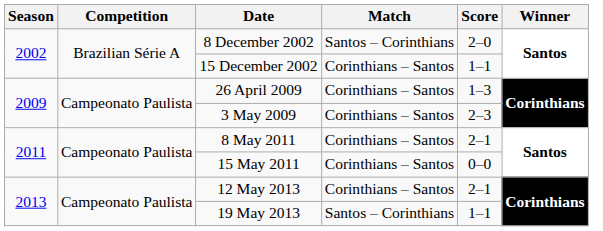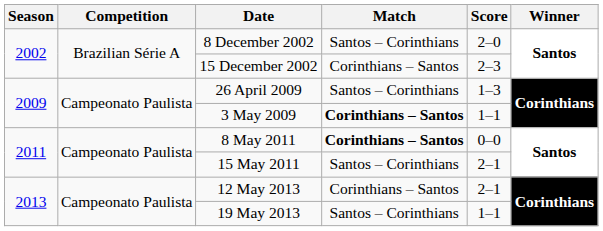 <table class="wikitable">
 <tr>
 <th>Season</th>
 <th>Competition</th>
 <th>Date</th>
 <th>Match</th>
 <th>Score</th>
 <th>Winner</th>
 </tr>
 <tr align="center">
 <td rowspan="2"><a href='#'>2002</a></td>
 <td rowspan="2">Brazilian Série A</td>
 <td>8 December 2002</td>
 <td>Santos – Corinthians</td>
 <td>2–0</td>
 <td rowspan="2" align="center" style="background:white"><strong>Santos</strong></td>
 </tr>
 <tr align="center">
 <td>15 December 2002</td>
 <td>Corinthians – Santos</td>
-<td>1–1</td>
+<td>2–3</td>
 </tr>
 <tr align="center">
 <td rowspan="2"><a href='#'>2009</a></td>
 <td rowspan="2">Campeonato Paulista</td>
 <td>26 April 2009</td>
-<td>Corinthians – Santos</td>
+<td>Santos – Corinthians</td>
 <td>1–3</td>
 <td rowspan="2" align="center" style="color:white; background:black"><strong>Corinthians</strong></td>
 </tr>
 <tr align="center">
 <td>3 May 2009</td>
-<td>Corinthians – Santos</td>
-<td>2–3</td>
+<td><strong>Corinthians – Santos</strong></td>
+<td>1–1</td>
 </tr>
 <tr align="center">
 <td rowspan="2"><a href='#'>2011</a></td>
 <td rowspan="2">Campeonato Paulista</td>
 <td>8 May 2011</td>
-<td>Corinthians – Santos</td>
-<td>2–1</td>
+<td><strong>Corinthians – Santos</strong></td>
+<td>0–0</td>
 <td rowspan="2" align="center" style="background:white"><strong>Santos</strong></td>
 </tr>
 <tr align="center">
 <td>15 May 2011</td>
-<td>Corinthians – Santos</td>
-<td>0–0</td>
+<td>Santos – Corinthians</td>
+<td>2–1</td>
 </tr>
 <tr align="center">
 <td rowspan="2"><a href='#'>2013</a></td>
 <td rowspan="2">Campeonato Paulista</td>
 <td>12 May 2013</td>
 <td>Corinthians – Santos</td>
 <td>2–1</td>
 <td rowspan="2" align="center" style="color:white; background:black"><strong>Corinthians</strong></td>
 </tr>
 <tr align="center">
 <td>19 May 2013</td>
 <td>Santos – Corinthians</td>
 <td>1–1</td>
 </tr>
 </table>
